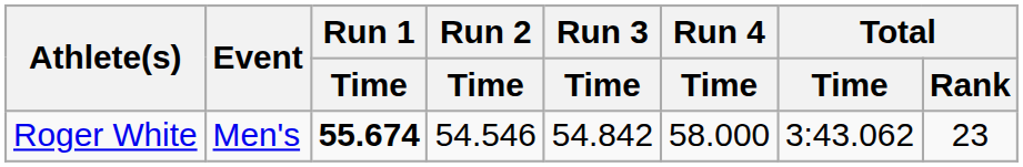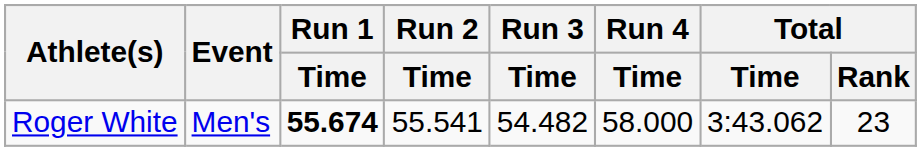 <table class="wikitable" style="font-size:90%">
 <tr>
 <th rowspan="2">Athlete(s)</th>
 <th rowspan="2">Event</th>
 <th colspan="1">Run 1</th>
 <th colspan="1">Run 2</th>
 <th colspan="1">Run 3</th>
 <th colspan="1">Run 4</th>
 <th colspan="2">Total</th>
 </tr>
 <tr>
 <th>Time</th>
 <th>Time</th>
 <th>Time</th>
 <th>Time</th>
 <th>Time</th>
 <th>Rank</th>
 </tr>
 <tr align="center">
 <td align="left"><a href='#'>Roger White</a></td>
 <td align="left"><a href='#'>Men's</a></td>
 <td><strong>55.674</strong></td>
-<td>54.546</td>
-<td>54.842</td>
+<td>55.541</td>
+<td>54.482</td>
 <td>58.000</td>
 <td>3:43.062</td>
 <td>23</td>
 </tr>
 </table>
